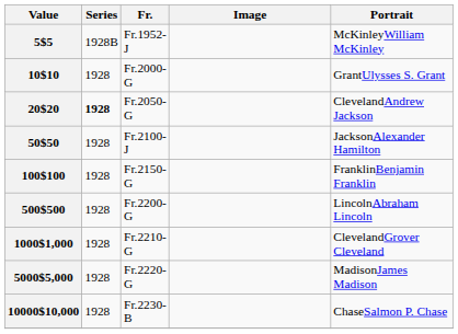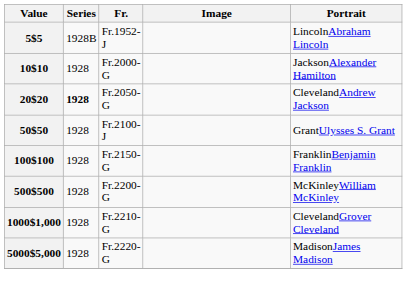 <table class="wikitable">
 <tr>
 <th scope="col" style="width:30px;">Value</th>
 <th scope="col" style="width:40px;">Series</th>
 <th scope="col" style="width:40px; ">Fr.</th>
 <th scope="col" style="width:200px;">Image</th>
 <th scope="col" style="width:150px;">Portrait</th>
 </tr>
 <tr>
 <th scope="row"><span>5</span>$5</th>
 <td>1928B</td>
 <td>Fr.1952-J</td>
 <td></td>
-<td><span>McKinley</span><a href='#'>William McKinley</a></td>
+<td><span>Lincoln</span><a href='#'>Abraham Lincoln</a></td>
 </tr>
 <tr>
 <th scope="row"><span>10</span>$10</th>
 <td>1928</td>
 <td>Fr.2000-G</td>
 <td></td>
-<td><span>Grant</span><a href='#'>Ulysses S. Grant</a></td>
+<td><span>Jackson</span><a href='#'>Alexander Hamilton</a></td>
 </tr>
 <tr>
 <th scope="row"><span>20</span>$20</th>
 <td><strong>1928</strong></td>
 <td>Fr.2050-G</td>
 <td></td>
 <td><span>Cleveland</span><a href='#'>Andrew Jackson</a></td>
 </tr>
 <tr>
 <th scope="row"><span>50</span>$50</th>
 <td>1928</td>
 <td>Fr.2100-J</td>
 <td></td>
-<td><span>Jackson</span><a href='#'>Alexander Hamilton</a></td>
+<td><span>Grant</span><a href='#'>Ulysses S. Grant</a></td>
 </tr>
 <tr>
 <th scope="row"><span>100</span>$100</th>
 <td>1928</td>
 <td>Fr.2150-G</td>
 <td></td>
 <td><span>Franklin</span><a href='#'>Benjamin Franklin</a></td>
 </tr>
 <tr>
 <th scope="row"><span>500</span>$500</th>
 <td>1928</td>
 <td>Fr.2200-G</td>
 <td></td>
-<td><span>Lincoln</span><a href='#'>Abraham Lincoln</a></td>
+<td><span>McKinley</span><a href='#'>William McKinley</a></td>
 </tr>
 <tr>
 <th scope="row"><span>1000</span>$1,000</th>
 <td>1928</td>
 <td>Fr.2210-G</td>
 <td></td>
 <td><span>Cleveland</span><a href='#'>Grover Cleveland</a></td>
 </tr>
 <tr>
 <th scope="row"><span>5000</span>$5,000</th>
 <td>1928</td>
 <td>Fr.2220-G</td>
 <td></td>
 <td><span>Madison</span><a href='#'>James Madison</a></td>
 </tr>
 <tr>
-<th scope="row"><span>10000</span>$10,000</th>
-<td>1928</td>
-<td>Fr.2230-B</td>
-<td></td>
-<td><span>Chase</span><a href='#'>Salmon P. Chase</a></td>
-</tr>
-<tr>
 </tr>
 </table>
